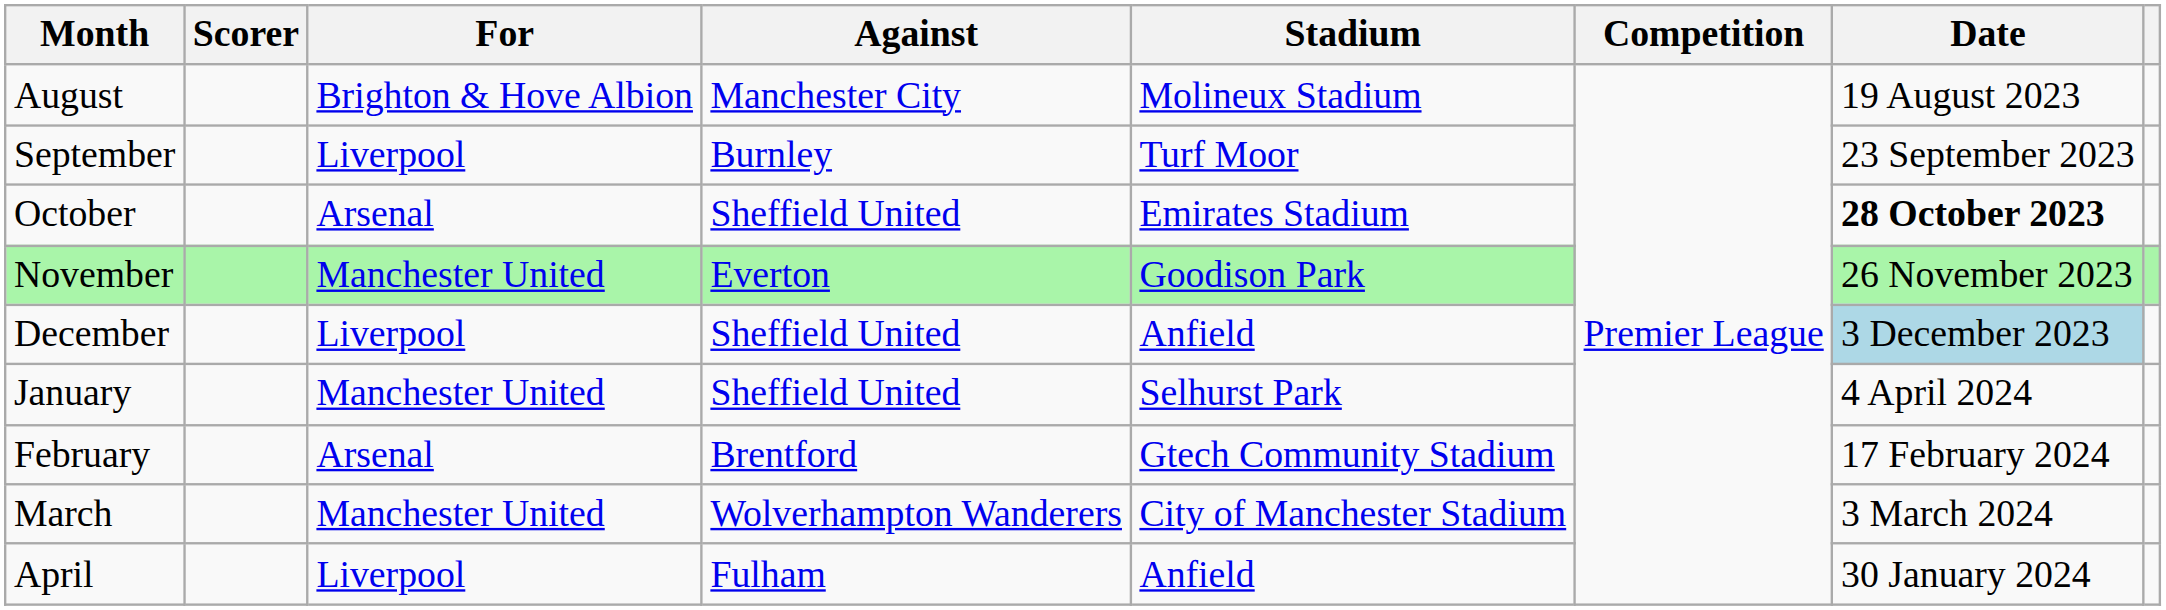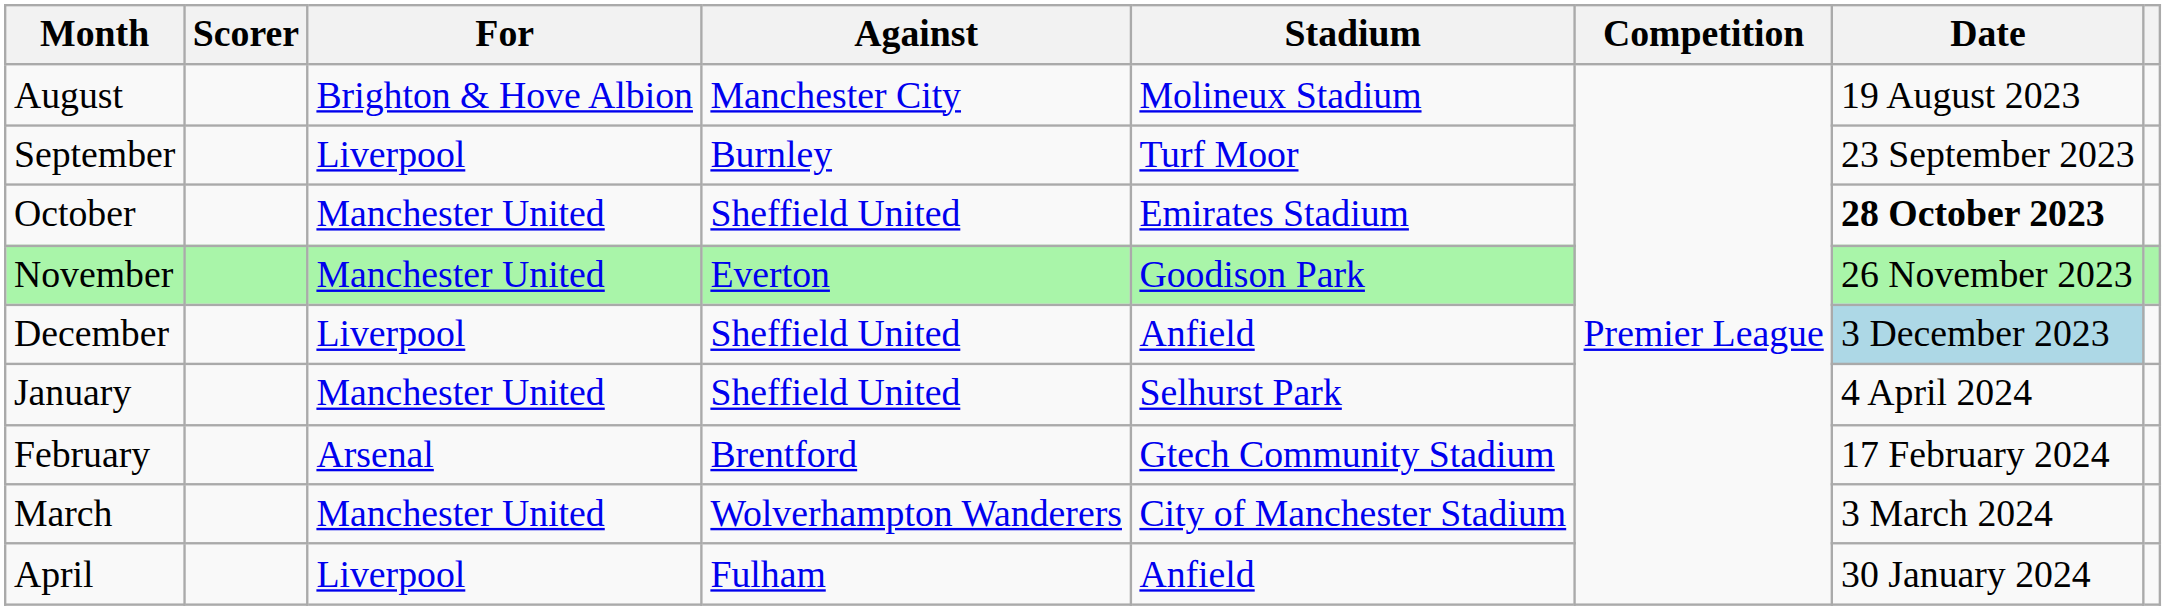 <table class="wikitable">
 <tr>
 <th>Month</th>
 <th>Scorer</th>
 <th>For</th>
 <th>Against</th>
 <th>Stadium</th>
 <th>Competition</th>
 <th>Date</th>
 <th></th>
 </tr>
 <tr>
 <td>August</td>
 <td> </td>
 <td><a href='#'>Brighton & Hove Albion</a></td>
 <td><a href='#'>Manchester City</a></td>
 <td><a href='#'>Molineux Stadium</a></td>
 <td rowspan="9"><a href='#'>Premier League</a></td>
 <td>19 August 2023</td>
 <td></td>
 </tr>
 <tr>
 <td>September</td>
 <td> </td>
 <td><a href='#'>Liverpool</a></td>
 <td><a href='#'>Burnley</a></td>
 <td><a href='#'>Turf Moor</a></td>
 <td>23 September 2023</td>
 <td></td>
 </tr>
 <tr>
 <td>October</td>
 <td> </td>
-<td><a href='#'>Arsenal</a></td>
+<td><a href='#'>Manchester United</a></td>
 <td><a href='#'>Sheffield United</a></td>
 <td><a href='#'>Emirates Stadium</a></td>
 <td><strong>28 October 2023</strong></td>
 <td></td>
 </tr>
 <tr>
 <td bgcolor=#A9F5A9>November</td>
 <td bgcolor=#A9F5A9> </td>
 <td bgcolor=#A9F5A9><a href='#'>Manchester United</a></td>
 <td bgcolor=#A9F5A9><a href='#'>Everton</a></td>
 <td bgcolor=#A9F5A9><a href='#'>Goodison Park</a></td>
 <td bgcolor=#A9F5A9>26 November 2023</td>
 <td bgcolor=#A9F5A9></td>
 </tr>
 <tr>
 <td>December</td>
 <td> </td>
 <td><a href='#'>Liverpool</a></td>
 <td><a href='#'>Sheffield United</a></td>
 <td><a href='#'>Anfield</a></td>
 <td style="background: lightblue;">3 December 2023</td>
 <td></td>
 </tr>
 <tr>
 <td>January</td>
 <td> </td>
 <td><a href='#'>Manchester United</a></td>
 <td><a href='#'>Sheffield United</a></td>
 <td><a href='#'>Selhurst Park</a></td>
 <td>4 April 2024</td>
 <td></td>
 </tr>
 <tr>
 <td>February</td>
 <td> </td>
 <td><a href='#'>Arsenal</a></td>
 <td><a href='#'>Brentford</a></td>
 <td><a href='#'>Gtech Community Stadium</a></td>
 <td>17 February 2024</td>
 <td></td>
 </tr>
 <tr>
 <td>March</td>
 <td> </td>
 <td><a href='#'>Manchester United</a></td>
 <td><a href='#'>Wolverhampton Wanderers</a></td>
 <td><a href='#'>City of Manchester Stadium</a></td>
 <td>3 March 2024</td>
 <td></td>
 </tr>
 <tr>
 <td>April</td>
 <td> </td>
 <td><a href='#'>Liverpool</a></td>
 <td><a href='#'>Fulham</a></td>
 <td><a href='#'>Anfield</a></td>
 <td>30 January 2024</td>
 <td></td>
 </tr>
 </table>
